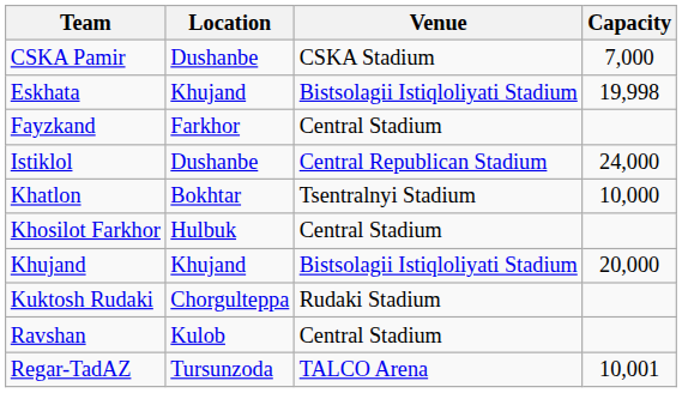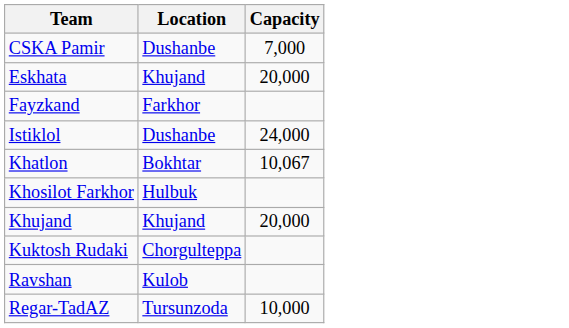 <table class="wikitable sortable" border="1">
 <tr>
 <th>Team</th>
 <th>Location</th>
-<th>Venue</th>
 <th>Capacity</th>
 </tr>
 <tr>
 <td><a href='#'>CSKA Pamir</a></td>
 <td><a href='#'>Dushanbe</a></td>
-<td>CSKA Stadium</td>
 <td style="text-align:center;">7,000</td>
 </tr>
 <tr>
 <td><a href='#'>Eskhata</a></td>
 <td><a href='#'>Khujand</a></td>
-<td><a href='#'>Bistsolagii Istiqloliyati Stadium</a></td>
-<td style="text-align:center;">19,998</td>
+<td style="text-align:center;">20,000</td>
 </tr>
 <tr>
 <td><a href='#'>Fayzkand</a></td>
 <td><a href='#'>Farkhor</a></td>
-<td>Central Stadium</td>
 <td style="text-align:center;"></td>
 </tr>
 <tr>
 <td><a href='#'>Istiklol</a></td>
 <td><a href='#'>Dushanbe</a></td>
-<td><a href='#'>Central Republican Stadium</a></td>
 <td style="text-align:center;">24,000</td>
 </tr>
 <tr>
 <td><a href='#'>Khatlon</a></td>
 <td><a href='#'>Bokhtar</a></td>
-<td>Tsentralnyi Stadium</td>
-<td style="text-align:center;">10,000</td>
+<td style="text-align:center;">10,067</td>
 </tr>
 <tr>
 <td><a href='#'>Khosilot Farkhor</a></td>
 <td><a href='#'>Hulbuk</a></td>
-<td>Central Stadium</td>
 <td style="text-align:center;"></td>
 </tr>
 <tr>
 <td><a href='#'>Khujand</a></td>
 <td><a href='#'>Khujand</a></td>
-<td><a href='#'>Bistsolagii Istiqloliyati Stadium</a></td>
 <td style="text-align:center;">20,000</td>
 </tr>
 <tr>
 <td><a href='#'>Kuktosh Rudaki</a></td>
 <td><a href='#'>Chorgulteppa</a></td>
-<td>Rudaki Stadium</td>
 <td style="text-align:center;"></td>
 </tr>
 <tr>
 <td><a href='#'>Ravshan</a></td>
 <td><a href='#'>Kulob</a></td>
-<td>Central Stadium</td>
 <td style="text-align:center;"></td>
 </tr>
 <tr>
 <td><a href='#'>Regar-TadAZ</a></td>
 <td><a href='#'>Tursunzoda</a></td>
-<td><a href='#'>TALCO Arena</a></td>
-<td style="text-align:center;">10,001</td>
+<td style="text-align:center;">10,000</td>
 </tr>
 </table>
